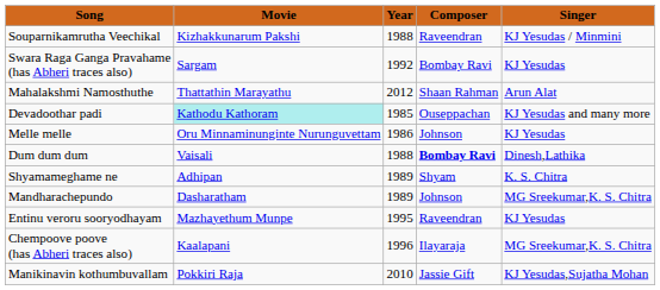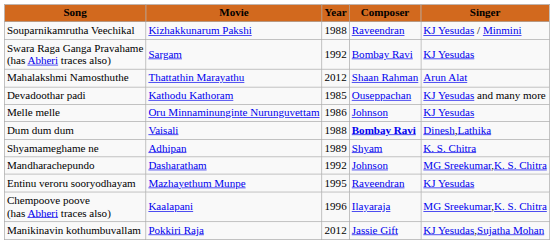 <table class="wikitable">
 <tr>
 <th style="background:#D2691E">Song</th>
 <th style="background:#D2691E">Movie</th>
 <th style="background:#D2691E">Year</th>
 <th style="background:#D2691E">Composer</th>
 <th style="background:#D2691E">Singer</th>
 </tr>
 <tr>
 <td>Souparnikamrutha Veechikal</td>
 <td><a href='#'>Kizhakkunarum Pakshi</a></td>
 <td>1988</td>
 <td><a href='#'>Raveendran</a></td>
 <td><a href='#'>KJ Yesudas</a> / <a href='#'>Minmini</a></td>
 </tr>
 <tr>
 <td>Swara Raga Ganga Pravahame<br>(has <a href='#'>Abheri</a> traces also)</td>
 <td><a href='#'>Sargam</a></td>
 <td>1992</td>
 <td><a href='#'>Bombay Ravi</a></td>
 <td><a href='#'>KJ Yesudas</a></td>
 </tr>
 <tr>
 <td>Mahalakshmi Namosthuthe</td>
 <td><a href='#'>Thattathin Marayathu</a></td>
 <td>2012</td>
 <td><a href='#'>Shaan Rahman</a></td>
 <td><a href='#'>Arun Alat</a></td>
 </tr>
 <tr>
 <td>Devadoothar padi</td>
-<td style="background: paleturquoise;"><a href='#'>Kathodu Kathoram</a></td>
+<td><a href='#'>Kathodu Kathoram</a></td>
 <td>1985</td>
 <td><a href='#'>Ouseppachan</a></td>
 <td><a href='#'>KJ Yesudas</a> and many more</td>
 </tr>
 <tr>
 <td>Melle melle</td>
 <td><a href='#'>Oru Minnaminunginte Nurunguvettam</a></td>
 <td>1986</td>
 <td><a href='#'>Johnson</a></td>
 <td><a href='#'>KJ Yesudas</a></td>
 </tr>
 <tr>
 <td>Dum dum dum</td>
 <td><a href='#'>Vaisali</a></td>
 <td>1988</td>
 <td><strong><a href='#'>Bombay Ravi</a></strong></td>
 <td><a href='#'>Dinesh</a>,<a href='#'>Lathika</a></td>
 </tr>
 <tr>
 <td>Shyamameghame ne</td>
 <td><a href='#'>Adhipan</a></td>
 <td>1989</td>
 <td><a href='#'>Shyam</a></td>
 <td><a href='#'>K. S. Chitra</a></td>
 </tr>
 <tr>
 <td>Mandharachepundo</td>
 <td><a href='#'>Dasharatham</a></td>
-<td>1989</td>
+<td>1992</td>
 <td><a href='#'>Johnson</a></td>
 <td><a href='#'>MG Sreekumar</a>,<a href='#'>K. S. Chitra</a></td>
 </tr>
 <tr>
 <td>Entinu veroru sooryodhayam</td>
 <td><a href='#'>Mazhayethum Munpe</a></td>
 <td>1995</td>
 <td><a href='#'>Raveendran</a></td>
 <td><a href='#'>KJ Yesudas</a></td>
 </tr>
 <tr>
 <td>Chempoove poove<br>(has <a href='#'>Abheri</a> traces also)</td>
 <td><a href='#'>Kaalapani</a></td>
 <td>1996</td>
 <td><a href='#'>Ilayaraja</a></td>
 <td><a href='#'>MG Sreekumar</a>,<a href='#'>K. S. Chitra</a></td>
 </tr>
 <tr>
 <td>Manikinavin kothumbuvallam</td>
 <td><a href='#'>Pokkiri Raja</a></td>
-<td>2010</td>
+<td>2012</td>
 <td><a href='#'>Jassie Gift</a></td>
 <td><a href='#'>KJ Yesudas</a>,<a href='#'>Sujatha Mohan</a></td>
 </tr>
 </table>
